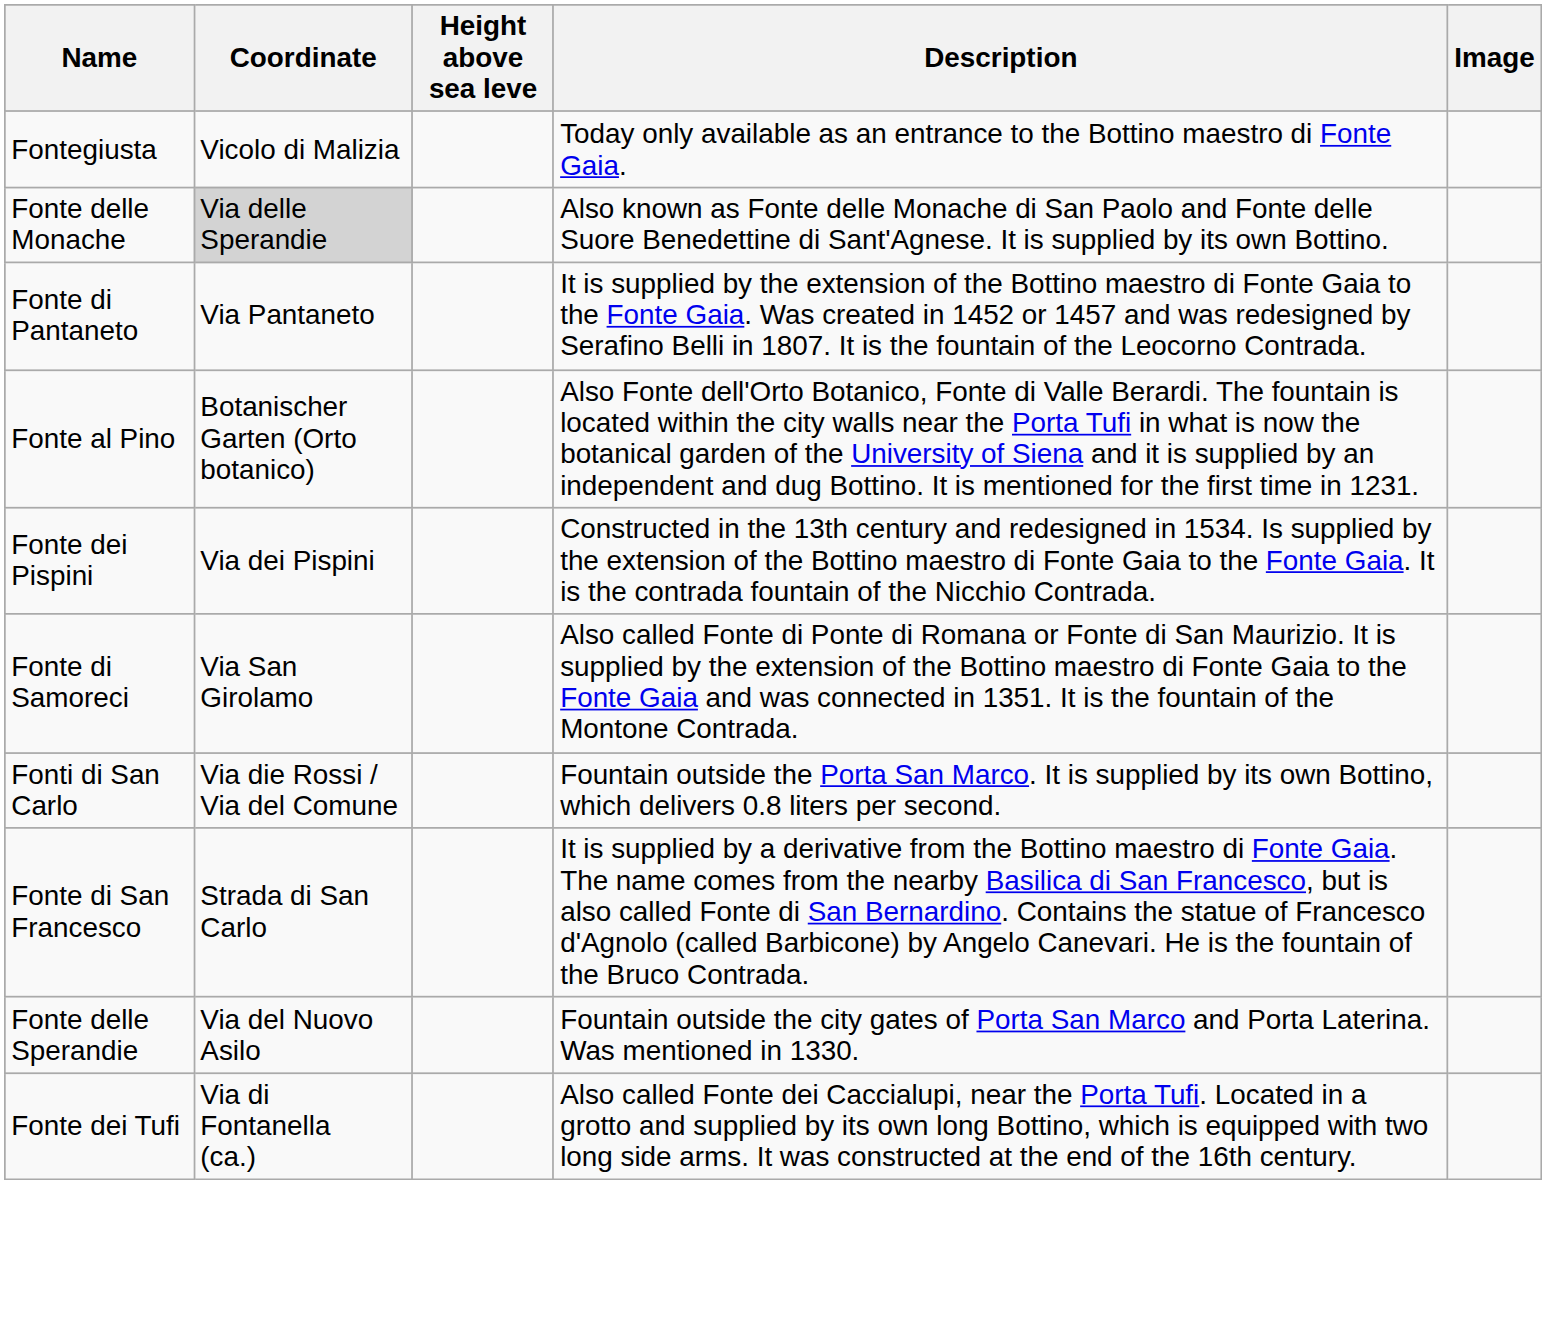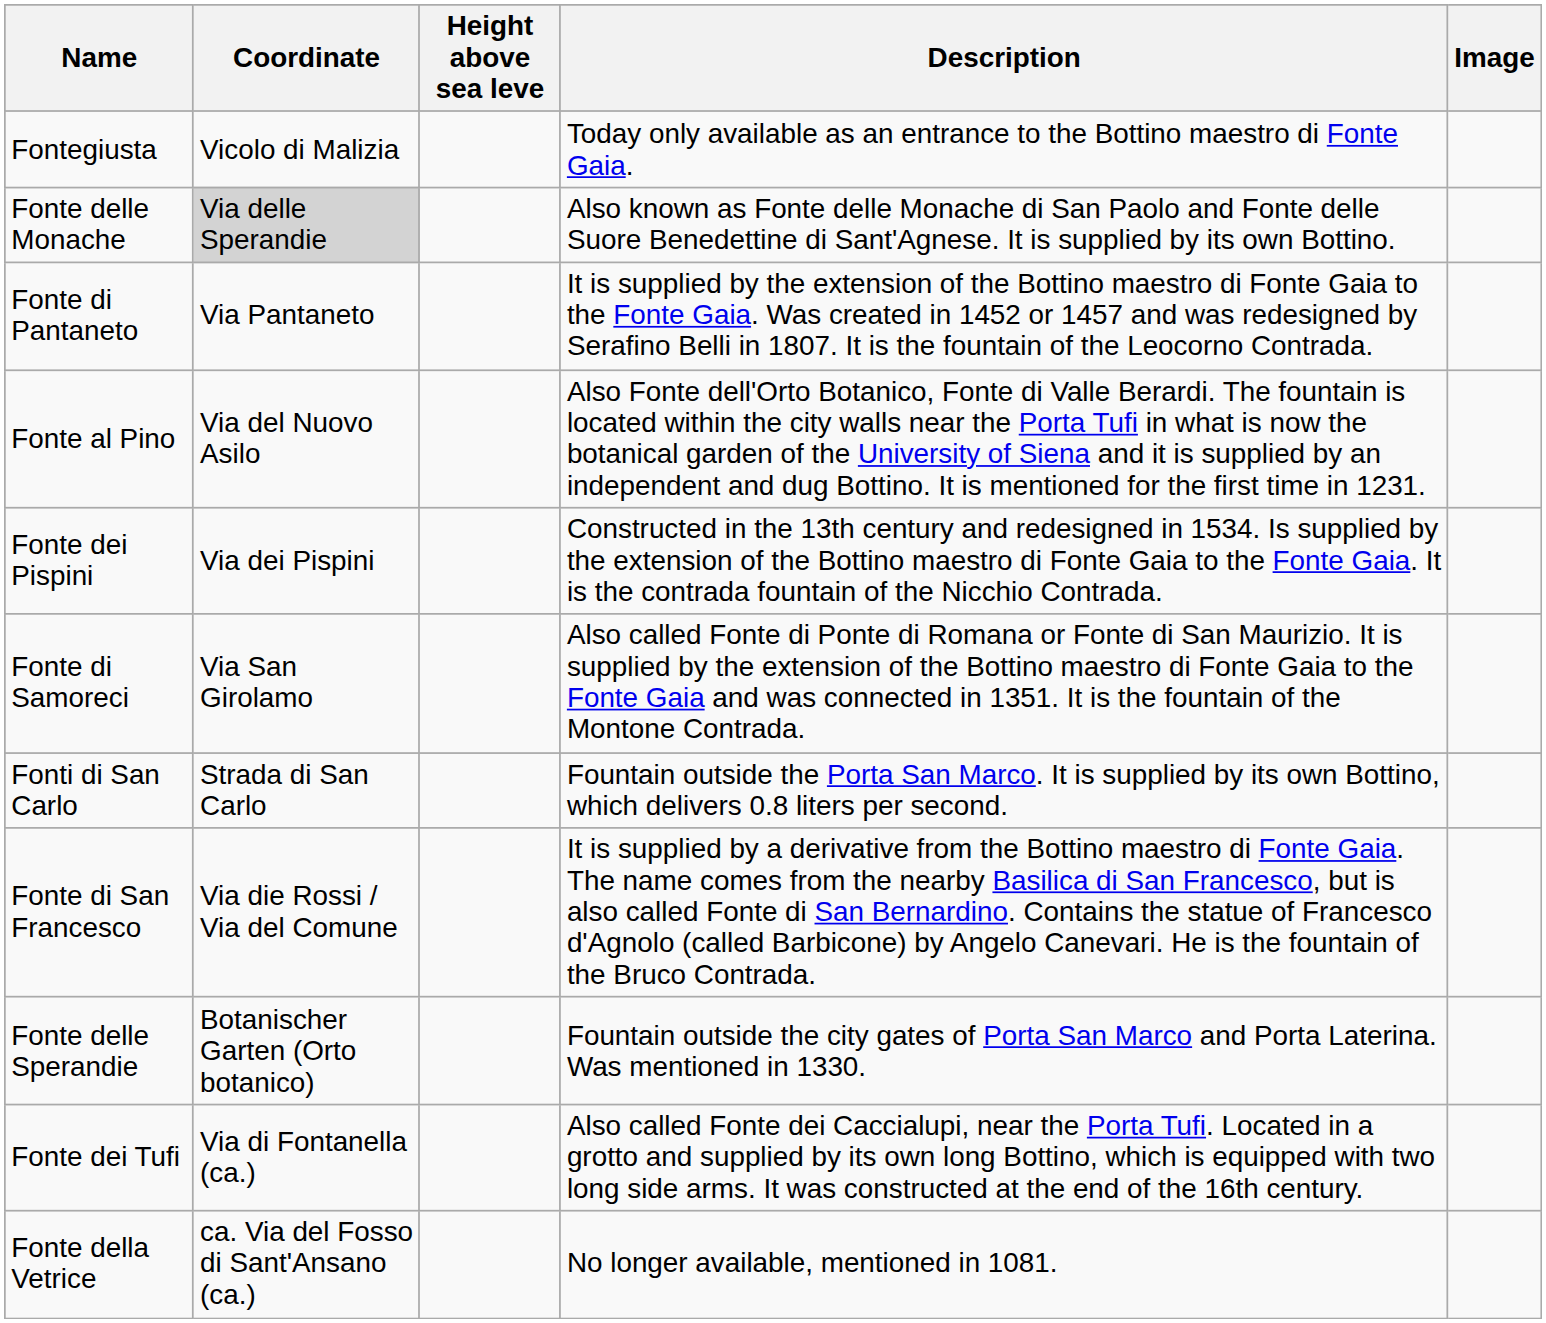 <table class="wikitable sortable" style="width:100%">
 <tr class="hintergrundfarbe6">
 <th>Name</th>
 <th>Coordinate</th>
 <th>Height above sea leve</th>
 <th class="unsortable">Description</th>
 <th class="unsortable">Image</th>
 </tr>
 <tr>
 <td>Fontegiusta</td>
 <td>Vicolo di Malizia<br></td>
 <td></td>
 <td>Today only available as an entrance to the Bottino maestro di <a href='#'>Fonte Gaia</a>.</td>
 <td></td>
 </tr>
 <tr>
 <td>Fonte delle Monache</td>
 <td style="background: lightgrey;">Via delle Sperandie<br></td>
 <td></td>
 <td>Also known as Fonte delle Monache di San Paolo and Fonte delle Suore Benedettine di Sant'Agnese. It is supplied by its own Bottino.</td>
 <td></td>
 </tr>
 <tr>
 <td>Fonte di Pantaneto</td>
 <td>Via Pantaneto<br></td>
 <td></td>
 <td>It is supplied by the extension of the Bottino maestro di Fonte Gaia to the <a href='#'>Fonte Gaia</a>. Was created in 1452 or 1457 and was redesigned by Serafino Belli in 1807. It is the fountain of the Leocorno Contrada.</td>
 <td></td>
 </tr>
 <tr>
 <td>Fonte al Pino</td>
-<td>Botanischer Garten (Orto botanico)<br></td>
+<td>Via del Nuovo Asilo<br></td>
 <td></td>
 <td>Also Fonte dell'Orto Botanico, Fonte di Valle Berardi. The fountain is located within the city walls near the <a href='#'>Porta Tufi</a> in what is now the botanical garden of the <a href='#'>University of Siena</a> and it is supplied by an independent and dug Bottino. It is mentioned for the first time in 1231.</td>
 <td></td>
 </tr>
 <tr>
 <td>Fonte dei Pispini</td>
 <td>Via dei Pispini<br></td>
 <td></td>
 <td>Constructed in the 13th century and redesigned in 1534. Is supplied by the extension of the Bottino maestro di Fonte Gaia to the <a href='#'>Fonte Gaia</a>. It is the contrada fountain of the Nicchio Contrada.</td>
 <td></td>
 </tr>
 <tr>
 <td>Fonte di Samoreci</td>
 <td>Via San Girolamo<br></td>
 <td></td>
 <td>Also called Fonte di Ponte di Romana or Fonte di San Maurizio. It is supplied by the extension of the Bottino maestro di Fonte Gaia to the <a href='#'>Fonte Gaia</a> and was connected in 1351. It is the fountain of the Montone Contrada.</td>
 <td></td>
 </tr>
 <tr>
 <td>Fonti di San Carlo</td>
-<td>Via die Rossi / Via del Comune<br></td>
+<td>Strada di San Carlo<br></td>
 <td></td>
 <td>Fountain outside the <a href='#'>Porta San Marco</a>. It is supplied by its own Bottino, which delivers 0.8 liters per second.</td>
 <td></td>
 </tr>
 <tr>
 <td>Fonte di San Francesco</td>
-<td>Strada di San Carlo<br></td>
+<td>Via die Rossi / Via del Comune<br></td>
 <td></td>
 <td>It is supplied by a derivative from the Bottino maestro di <a href='#'>Fonte Gaia</a>. The name comes from the nearby <a href='#'>Basilica di San Francesco</a>, but is also called Fonte di <a href='#'>San Bernardino</a>. Contains the statue of Francesco d'Agnolo (called Barbicone) by Angelo Canevari. He is the fountain of the Bruco Contrada.</td>
 <td></td>
 </tr>
 <tr>
 <td>Fonte delle Sperandie</td>
-<td>Via del Nuovo Asilo<br></td>
+<td>Botanischer Garten (Orto botanico)<br></td>
 <td></td>
 <td>Fountain outside the city gates of <a href='#'>Porta San Marco</a> and Porta Laterina. Was mentioned in 1330.</td>
 <td></td>
 </tr>
 <tr>
 <td>Fonte dei Tufi</td>
 <td>Via di Fontanella<br> (ca.)</td>
 <td></td>
 <td>Also called Fonte dei Caccialupi, near the <a href='#'>Porta Tufi</a>. Located in a grotto and supplied by its own  long Bottino, which is equipped with two  long side arms. It was constructed at the end of the 16th century.</td>
 <td></td>
 </tr>
+<tr>
+<td>Fonte della Vetrice</td>
+<td>ca. Via del Fosso di Sant'Ansano<br> (ca.)</td>
+<td></td>
+<td>No longer available, mentioned in 1081.</td>
+<td></td>
+</tr>
 </table>
